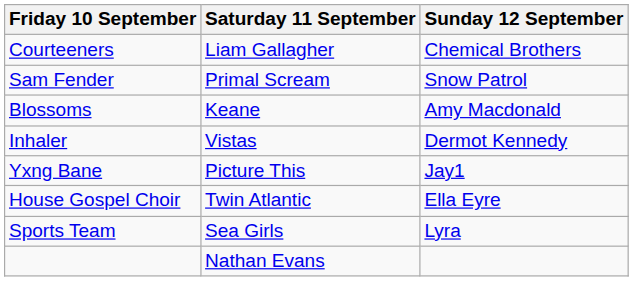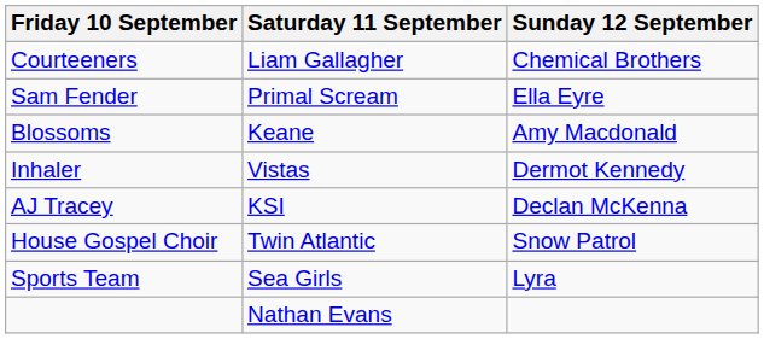 <table class="wikitable">
 <tr>
 <th>Friday 10 September</th>
 <th>Saturday 11 September</th>
 <th>Sunday 12 September</th>
 </tr>
 <tr>
 <td><a href='#'>Courteeners</a></td>
 <td><a href='#'>Liam Gallagher</a></td>
 <td><a href='#'>Chemical Brothers</a></td>
 </tr>
 <tr>
 <td><a href='#'>Sam Fender</a></td>
 <td><a href='#'>Primal Scream</a></td>
-<td><a href='#'>Snow Patrol</a></td>
+<td><a href='#'>Ella Eyre</a></td>
 </tr>
 <tr>
 <td><a href='#'>Blossoms</a></td>
 <td><a href='#'>Keane</a></td>
 <td><a href='#'>Amy Macdonald</a></td>
 </tr>
 <tr>
 <td><a href='#'>Inhaler</a></td>
 <td><a href='#'>Vistas</a></td>
 <td><a href='#'>Dermot Kennedy</a></td>
 </tr>
 <tr>
-<td><a href='#'>Yxng Bane</a></td>
-<td><a href='#'>Picture This</a></td>
-<td><a href='#'>Jay1</a></td>
+<td><a href='#'>AJ Tracey</a></td>
+<td><a href='#'>KSI</a></td>
+<td><a href='#'>Declan McKenna</a></td>
 </tr>
 <tr>
 <td><a href='#'>House Gospel Choir</a></td>
 <td><a href='#'>Twin Atlantic</a></td>
-<td><a href='#'>Ella Eyre</a></td>
+<td><a href='#'>Snow Patrol</a></td>
 </tr>
 <tr>
 <td><a href='#'>Sports Team</a></td>
 <td><a href='#'>Sea Girls</a></td>
 <td><a href='#'>Lyra</a></td>
 </tr>
 <tr>
 <td></td>
 <td><a href='#'>Nathan Evans</a></td>
 <td></td>
 </tr>
 </table>
